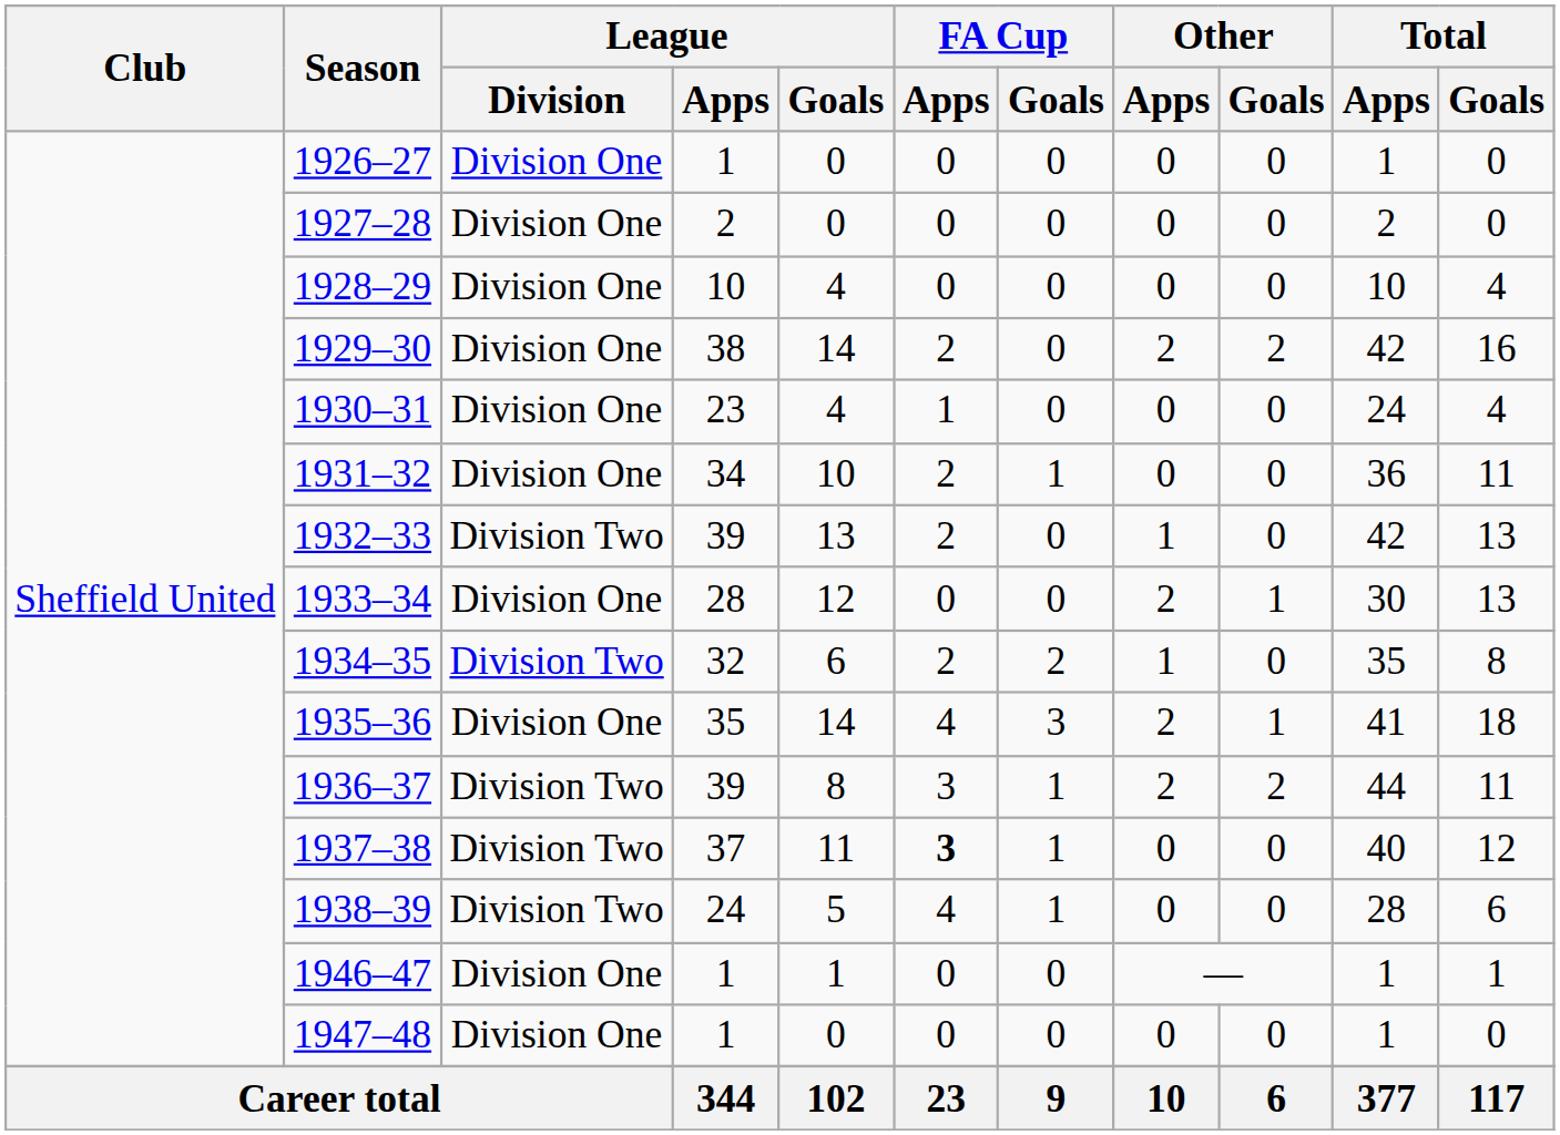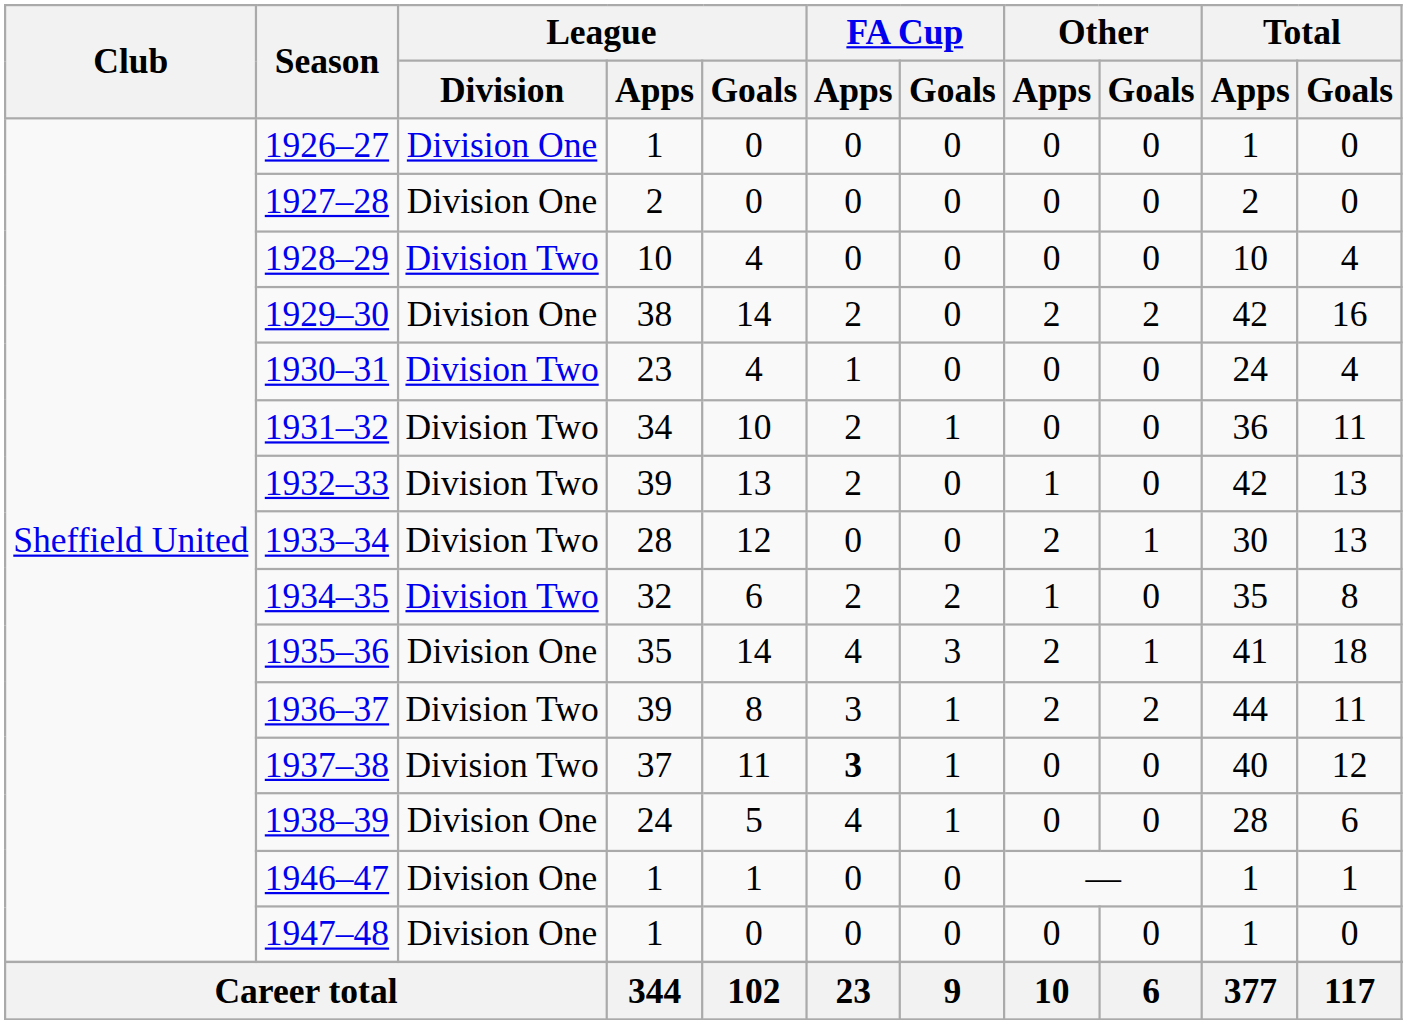 <table class=wikitable style=text-align:center>
 <tr>
 <th rowspan="2">Club</th>
 <th rowspan="2">Season</th>
 <th colspan="3">League</th>
 <th colspan="2"><a href='#'>FA Cup</a></th>
 <th colspan="2">Other</th>
 <th colspan="2">Total</th>
 </tr>
 <tr>
 <th>Division</th>
 <th>Apps</th>
 <th>Goals</th>
 <th>Apps</th>
 <th>Goals</th>
 <th>Apps</th>
 <th>Goals</th>
 <th>Apps</th>
 <th>Goals</th>
 </tr>
 <tr>
 <td rowspan="15"><a href='#'>Sheffield United</a></td>
 <td><a href='#'>1926–27</a></td>
 <td><a href='#'>Division One</a></td>
 <td>1</td>
 <td>0</td>
 <td>0</td>
 <td>0</td>
 <td>0</td>
 <td>0</td>
 <td>1</td>
 <td>0</td>
 </tr>
 <tr>
 <td><a href='#'>1927–28</a></td>
 <td>Division One</td>
 <td>2</td>
 <td>0</td>
 <td>0</td>
 <td>0</td>
 <td>0</td>
 <td>0</td>
 <td>2</td>
 <td>0</td>
 </tr>
 <tr>
 <td><a href='#'>1928–29</a></td>
-<td>Division One</td>
+<td><a href='#'>Division Two</a></td>
 <td>10</td>
 <td>4</td>
 <td>0</td>
 <td>0</td>
 <td>0</td>
 <td>0</td>
 <td>10</td>
 <td>4</td>
 </tr>
 <tr>
 <td><a href='#'>1929–30</a></td>
 <td>Division One</td>
 <td>38</td>
 <td>14</td>
 <td>2</td>
 <td>0</td>
 <td>2</td>
 <td>2</td>
 <td>42</td>
 <td>16</td>
 </tr>
 <tr>
 <td><a href='#'>1930–31</a></td>
-<td>Division One</td>
+<td><a href='#'>Division Two</a></td>
 <td>23</td>
 <td>4</td>
 <td>1</td>
 <td>0</td>
 <td>0</td>
 <td>0</td>
 <td>24</td>
 <td>4</td>
 </tr>
 <tr>
 <td><a href='#'>1931–32</a></td>
-<td>Division One</td>
+<td>Division Two</td>
 <td>34</td>
 <td>10</td>
 <td>2</td>
 <td>1</td>
 <td>0</td>
 <td>0</td>
 <td>36</td>
 <td>11</td>
 </tr>
 <tr>
 <td><a href='#'>1932–33</a></td>
 <td>Division Two</td>
 <td>39</td>
 <td>13</td>
 <td>2</td>
 <td>0</td>
 <td>1</td>
 <td>0</td>
 <td>42</td>
 <td>13</td>
 </tr>
 <tr>
 <td><a href='#'>1933–34</a></td>
-<td>Division One</td>
+<td>Division Two</td>
 <td>28</td>
 <td>12</td>
 <td>0</td>
 <td>0</td>
 <td>2</td>
 <td>1</td>
 <td>30</td>
 <td>13</td>
 </tr>
 <tr>
 <td><a href='#'>1934–35</a></td>
 <td><a href='#'>Division Two</a></td>
 <td>32</td>
 <td>6</td>
 <td>2</td>
 <td>2</td>
 <td>1</td>
 <td>0</td>
 <td>35</td>
 <td>8</td>
 </tr>
 <tr>
 <td><a href='#'>1935–36</a></td>
 <td>Division One</td>
 <td>35</td>
 <td>14</td>
 <td>4</td>
 <td>3</td>
 <td>2</td>
 <td>1</td>
 <td>41</td>
 <td>18</td>
 </tr>
 <tr>
 <td><a href='#'>1936–37</a></td>
 <td>Division Two</td>
 <td>39</td>
 <td>8</td>
 <td>3</td>
 <td>1</td>
 <td>2</td>
 <td>2</td>
 <td>44</td>
 <td>11</td>
 </tr>
 <tr>
 <td><a href='#'>1937–38</a></td>
 <td>Division Two</td>
 <td>37</td>
 <td>11</td>
 <td><strong>3</strong></td>
 <td>1</td>
 <td>0</td>
 <td>0</td>
 <td>40</td>
 <td>12</td>
 </tr>
 <tr>
 <td><a href='#'>1938–39</a></td>
-<td>Division Two</td>
+<td>Division One</td>
 <td>24</td>
 <td>5</td>
 <td>4</td>
 <td>1</td>
 <td>0</td>
 <td>0</td>
 <td>28</td>
 <td>6</td>
 </tr>
 <tr>
 <td><a href='#'>1946–47</a></td>
 <td>Division One</td>
 <td>1</td>
 <td>1</td>
 <td>0</td>
 <td>0</td>
 <td colspan="2">—</td>
 <td>1</td>
 <td>1</td>
 </tr>
 <tr>
 <td><a href='#'>1947–48</a></td>
 <td>Division One</td>
 <td>1</td>
 <td>0</td>
 <td>0</td>
 <td>0</td>
 <td>0</td>
 <td>0</td>
 <td>1</td>
 <td>0</td>
 </tr>
 <tr>
 </tr>
 <tr>
 <th colspan="3">Career total</th>
 <th>344</th>
 <th>102</th>
 <th>23</th>
 <th>9</th>
 <th>10</th>
 <th>6</th>
 <th>377</th>
 <th>117</th>
 </tr>
 <tr>
 </tr>
 </table>
